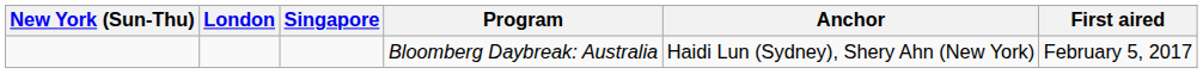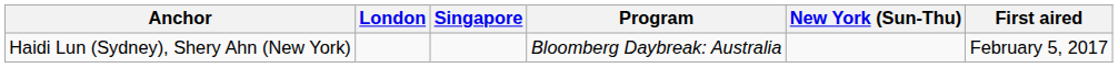 <table class="wikitable">
 <tr>
-<th><a href='#'>New York</a> (Sun-Thu)</th>
+<th>Anchor</th>
 <th><a href='#'>London</a></th>
 <th><a href='#'>Singapore</a></th>
 <th>Program</th>
-<th>Anchor</th>
+<th><a href='#'>New York</a> (Sun-Thu)</th>
 <th>First aired</th>
 </tr>
 <tr>
-<td></td>
+<td>Haidi Lun (Sydney), Shery Ahn (New York)</td>
 <td></td>
 <td></td>
 <td><em>Bloomberg Daybreak: Australia</em></td>
-<td>Haidi Lun (Sydney), Shery Ahn (New York)</td>
+<td></td>
 <td>February 5, 2017</td>
 </tr>
 </table>
